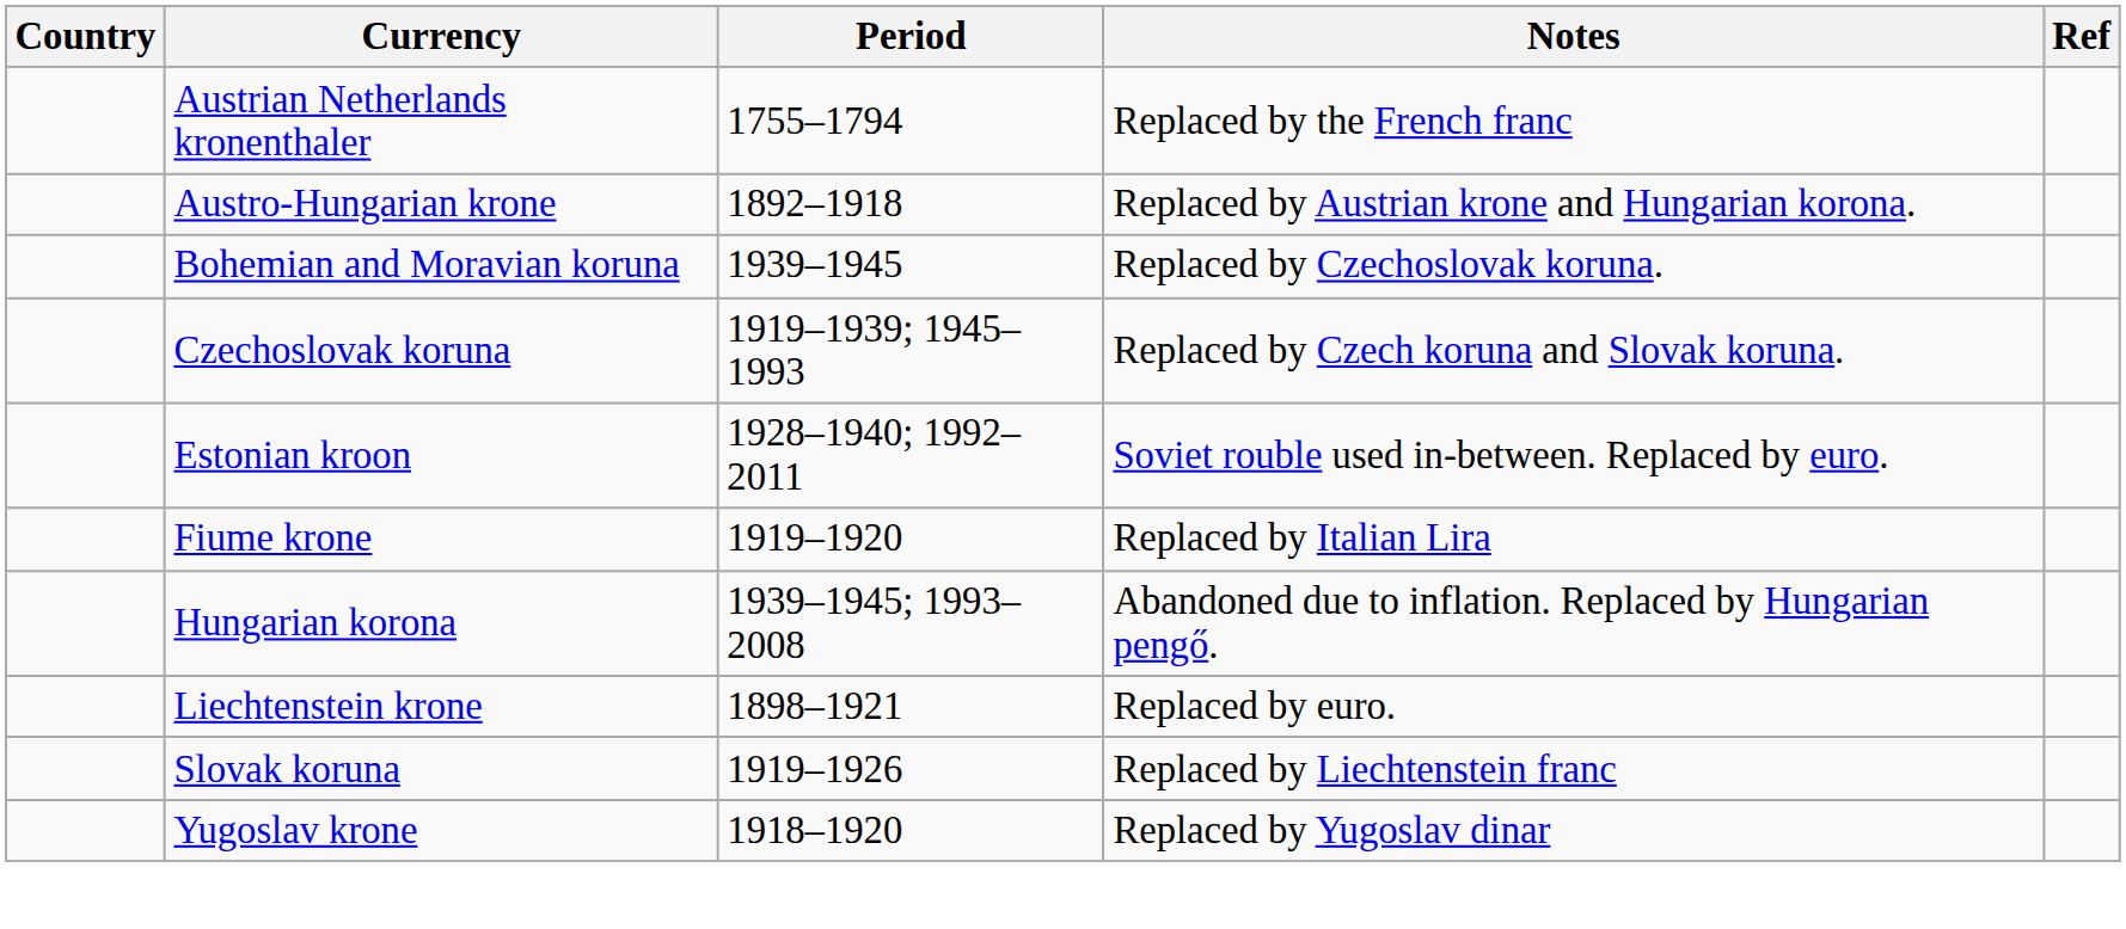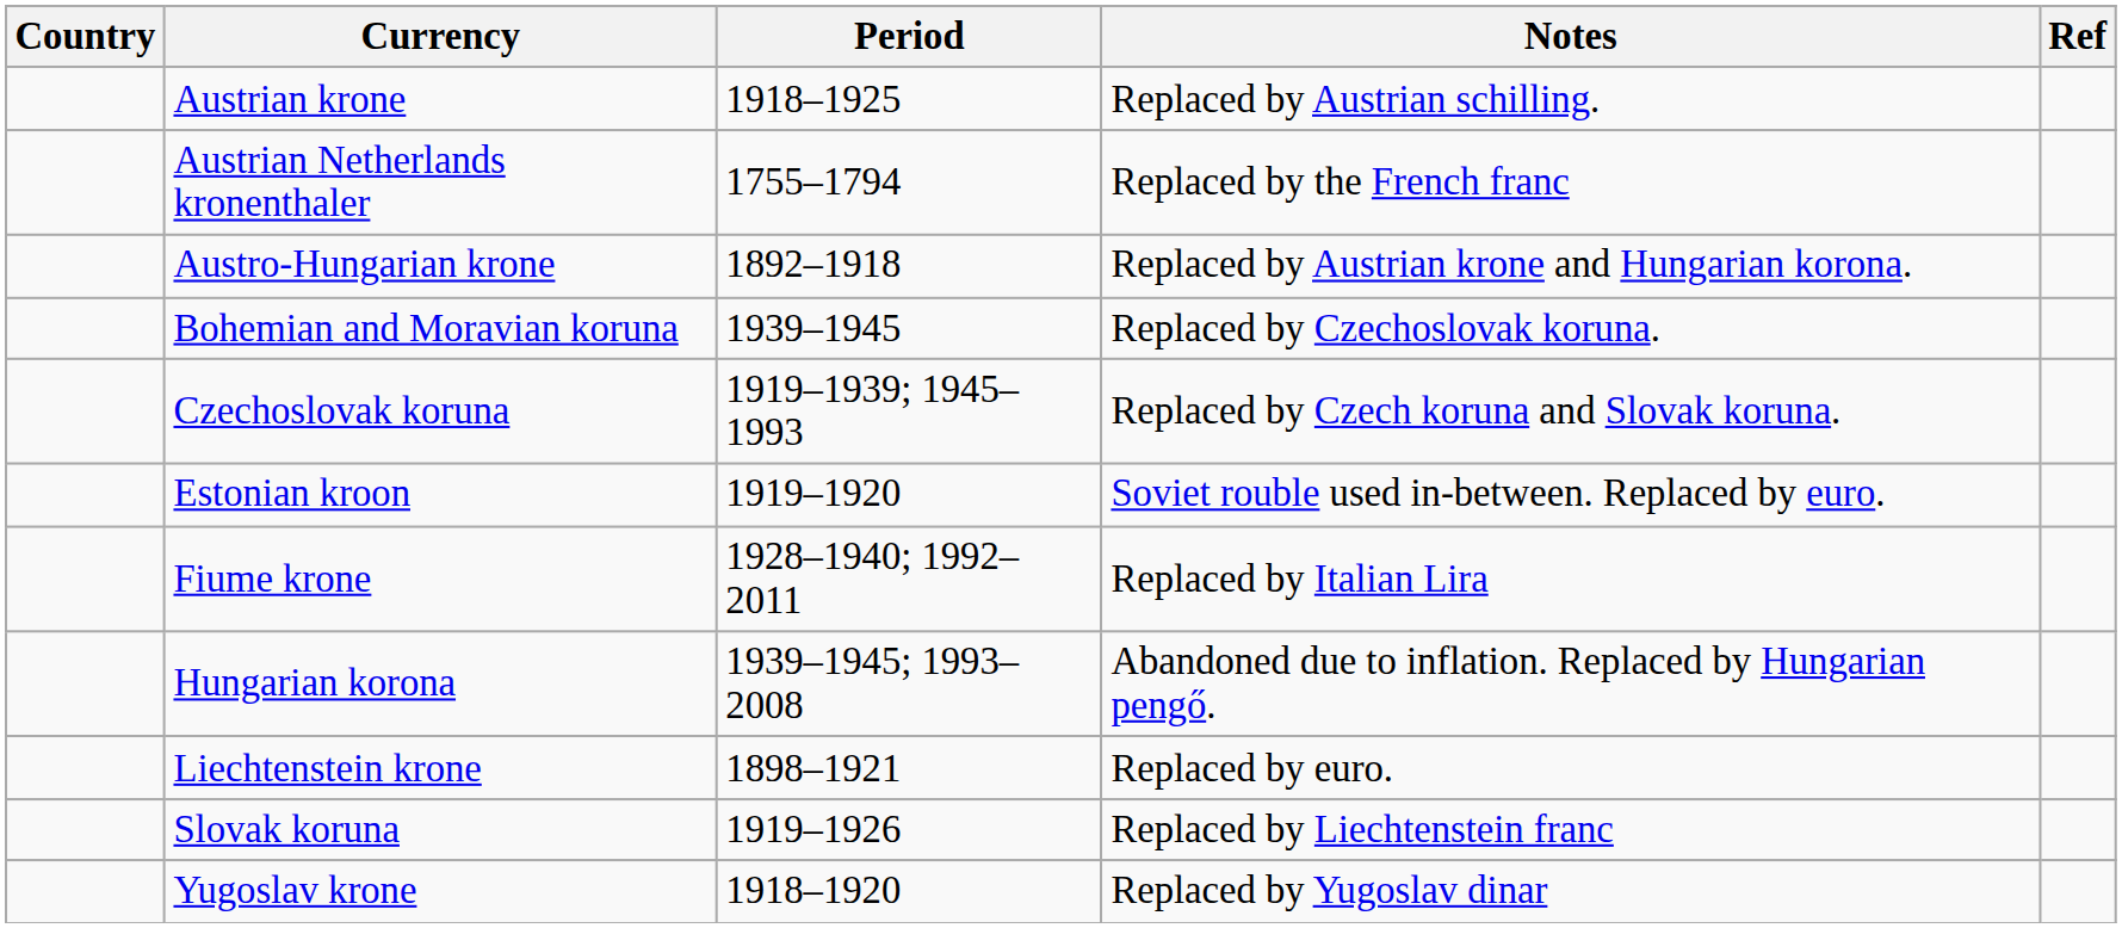 <table class="wikitable sortable">
 <tr>
 <th>Country</th>
 <th>Currency</th>
 <th>Period</th>
 <th>Notes</th>
 <th>Ref</th>
+</tr>
+<tr>
+<td></td>
+<td><a href='#'>Austrian krone</a></td>
+<td>1918–1925</td>
+<td>Replaced by <a href='#'>Austrian schilling</a>.</td>
+<td></td>
 </tr>
 <tr>
 <td></td>
 <td><a href='#'>Austrian Netherlands kronenthaler</a></td>
 <td>1755–1794</td>
 <td>Replaced by the <a href='#'>French franc</a></td>
 <td></td>
 </tr>
 <tr>
 <td></td>
 <td><a href='#'>Austro-Hungarian krone</a></td>
 <td>1892–1918</td>
 <td>Replaced by <a href='#'>Austrian krone</a> and <a href='#'>Hungarian korona</a>.</td>
 <td></td>
 </tr>
 <tr>
 <td></td>
 <td><a href='#'>Bohemian and Moravian koruna</a></td>
 <td>1939–1945</td>
 <td>Replaced by <a href='#'>Czechoslovak koruna</a>.</td>
 <td></td>
 </tr>
 <tr>
 <td></td>
 <td><a href='#'>Czechoslovak koruna</a></td>
 <td>1919–1939; 1945–1993</td>
 <td>Replaced by <a href='#'>Czech koruna</a> and <a href='#'>Slovak koruna</a>.</td>
 <td></td>
 </tr>
 <tr>
 <td></td>
 <td><a href='#'>Estonian kroon</a></td>
-<td>1928–1940; 1992–2011</td>
+<td>1919–1920</td>
 <td><a href='#'>Soviet rouble</a> used in-between. Replaced by <a href='#'>euro</a>.</td>
 <td></td>
 </tr>
 <tr>
 <td></td>
 <td><a href='#'>Fiume krone</a></td>
-<td>1919–1920</td>
+<td>1928–1940; 1992–2011</td>
 <td>Replaced by <a href='#'>Italian Lira</a></td>
 <td></td>
 </tr>
 <tr>
 <td></td>
 <td><a href='#'>Hungarian korona</a></td>
 <td>1939–1945; 1993–2008</td>
 <td>Abandoned due to inflation. Replaced by <a href='#'>Hungarian pengő</a>.</td>
 <td></td>
 </tr>
 <tr>
 <td></td>
 <td><a href='#'>Liechtenstein krone</a></td>
 <td>1898–1921</td>
 <td>Replaced by euro.</td>
 <td></td>
 </tr>
 <tr>
 <td></td>
 <td><a href='#'>Slovak koruna</a></td>
 <td>1919–1926</td>
 <td>Replaced by <a href='#'>Liechtenstein franc</a></td>
 <td></td>
 </tr>
 <tr>
 <td></td>
 <td><a href='#'>Yugoslav krone</a></td>
 <td>1918–1920</td>
 <td>Replaced by <a href='#'>Yugoslav dinar</a></td>
 <td></td>
 </tr>
 </table>
